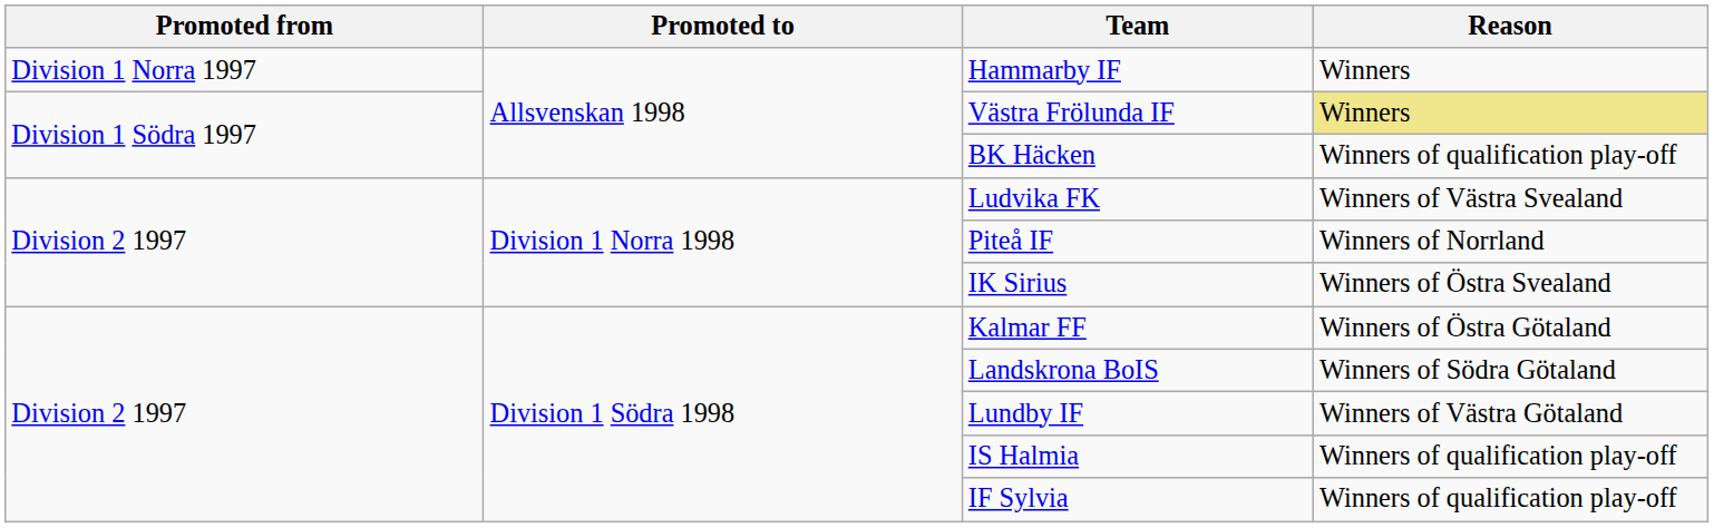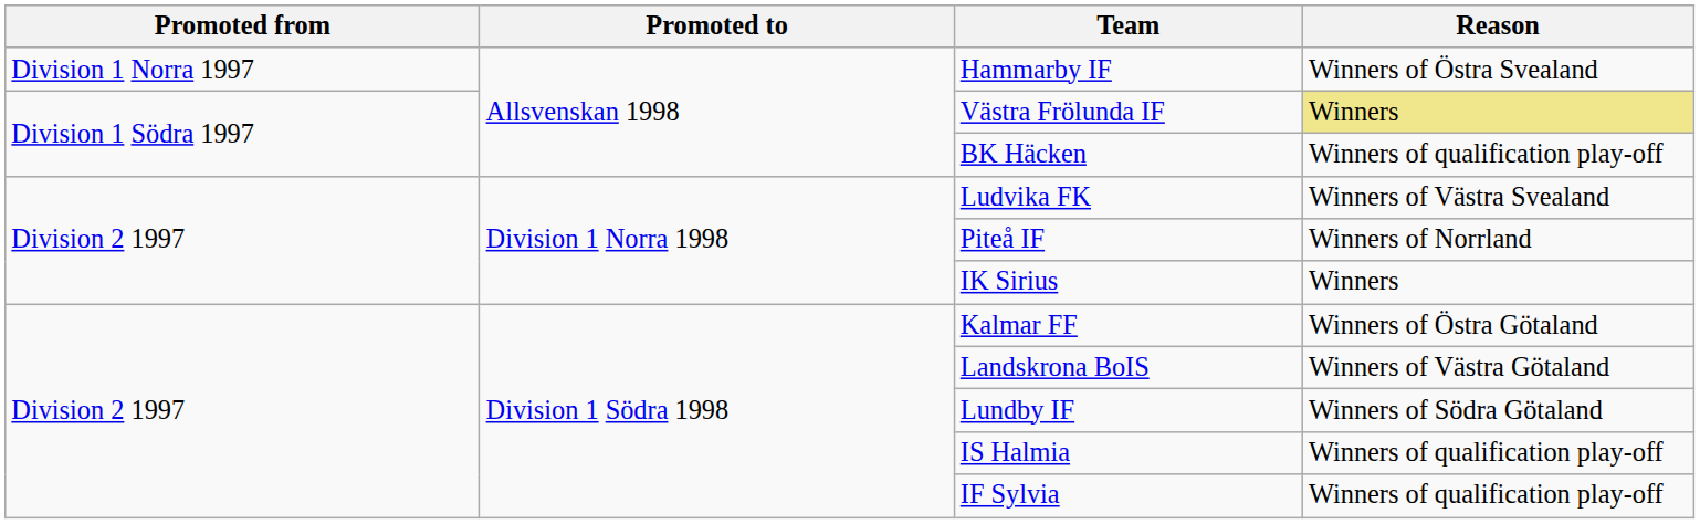 <table class="wikitable" style="text-align: left">
 <tr>
 <th style="width: 275px;">Promoted from</th>
 <th style="width: 275px;">Promoted to</th>
 <th style="width: 200px;">Team</th>
 <th style="width: 225px;">Reason</th>
 </tr>
 <tr>
 <td><a href='#'>Division 1</a> <a href='#'>Norra</a> 1997</td>
 <td rowspan="3"><a href='#'>Allsvenskan</a> 1998</td>
 <td><a href='#'>Hammarby IF</a></td>
-<td>Winners</td>
+<td>Winners of Östra Svealand</td>
 </tr>
 <tr>
 <td rowspan="2"><a href='#'>Division 1</a> <a href='#'>Södra</a> 1997</td>
 <td><a href='#'>Västra Frölunda IF</a></td>
 <td style="background: khaki;">Winners</td>
 </tr>
 <tr>
 <td><a href='#'>BK Häcken</a></td>
 <td>Winners of qualification play-off</td>
 </tr>
 <tr>
 <td rowspan="3"><a href='#'>Division 2</a> 1997</td>
 <td rowspan="3"><a href='#'>Division 1</a> <a href='#'>Norra</a> 1998</td>
 <td><a href='#'>Ludvika FK</a></td>
 <td>Winners of Västra Svealand</td>
 </tr>
 <tr>
 <td><a href='#'>Piteå IF</a></td>
 <td>Winners of Norrland</td>
 </tr>
 <tr>
 <td><a href='#'>IK Sirius</a></td>
-<td>Winners of Östra Svealand</td>
+<td>Winners</td>
 </tr>
 <tr>
 <td rowspan="5"><a href='#'>Division 2</a> 1997</td>
 <td rowspan="5"><a href='#'>Division 1</a> <a href='#'>Södra</a> 1998</td>
 <td><a href='#'>Kalmar FF</a></td>
 <td>Winners of Östra Götaland</td>
 </tr>
 <tr>
 <td><a href='#'>Landskrona BoIS</a></td>
-<td>Winners of Södra Götaland</td>
+<td>Winners of Västra Götaland</td>
 </tr>
 <tr>
 <td><a href='#'>Lundby IF</a></td>
-<td>Winners of Västra Götaland</td>
+<td>Winners of Södra Götaland</td>
 </tr>
 <tr>
 <td><a href='#'>IS Halmia</a></td>
 <td>Winners of qualification play-off</td>
 </tr>
 <tr>
 <td><a href='#'>IF Sylvia</a></td>
 <td>Winners of qualification play-off</td>
 </tr>
 </table>
